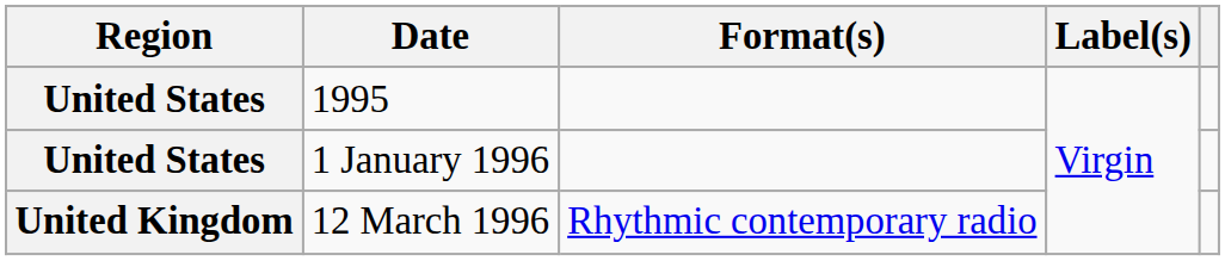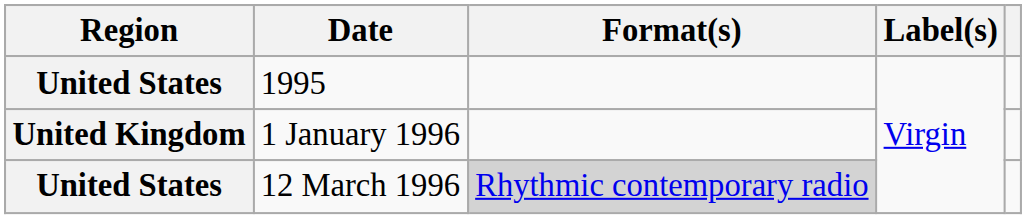 <table class="wikitable plainrowheaders">
 <tr>
 <th scope="col">Region</th>
 <th scope="col">Date</th>
 <th scope="col">Format(s)</th>
 <th scope="col">Label(s)</th>
 <th scope="col"></th>
 </tr>
 <tr>
 <th scope="row">United States</th>
 <td>1995</td>
 <td></td>
 <td rowspan="3"><a href='#'>Virgin</a></td>
 <td></td>
 </tr>
 <tr>
-<th scope="row">United States</th>
+<th scope="row">United Kingdom</th>
 <td>1 January 1996</td>
 <td></td>
 <td></td>
 </tr>
 <tr>
-<th scope="row">United Kingdom</th>
+<th scope="row">United States</th>
 <td>12 March 1996</td>
-<td><a href='#'>Rhythmic contemporary radio</a></td>
+<td style="background: lightgrey;"><a href='#'>Rhythmic contemporary radio</a></td>
 <td></td>
 </tr>
 </table>
